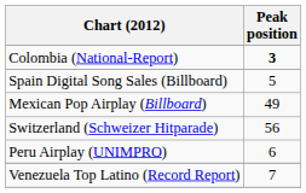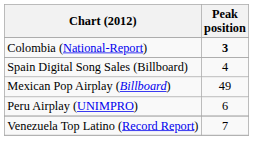 <table class="wikitable sortable plainrowheaders">
 <tr>
 <th>Chart (2012)</th>
 <th>Peak<br>position</th>
 </tr>
 <tr>
 </tr>
 <tr>
 <td>Colombia (<a href='#'>National-Report</a>)</td>
 <td align="center"><strong>3</strong></td>
 </tr>
 <tr>
 </tr>
 <tr>
 </tr>
 <tr>
 </tr>
 <tr>
 <td>Spain Digital Song Sales (Billboard)</td>
-<td align="center">5</td>
+<td align="center">4</td>
 </tr>
 <tr>
 <td>Mexican Pop Airplay (<a href='#'><em>Billboard</em></a>)</td>
 <td align="center">49</td>
-</tr>
-<tr>
-<td>Switzerland (<a href='#'>Schweizer Hitparade</a>)</td>
-<td align="center">56</td>
 </tr>
 <tr>
 <td>Peru Airplay (<a href='#'>UNIMPRO</a>)</td>
 <td align="center">6</td>
 </tr>
 <tr>
 </tr>
 <tr>
 </tr>
 <tr>
 </tr>
 <tr>
 </tr>
 <tr>
 </tr>
 <tr>
 <td>Venezuela Top Latino (<a href='#'>Record Report</a>)</td>
 <td align="center">7</td>
 </tr>
 <tr>
 </tr>
 </table>
